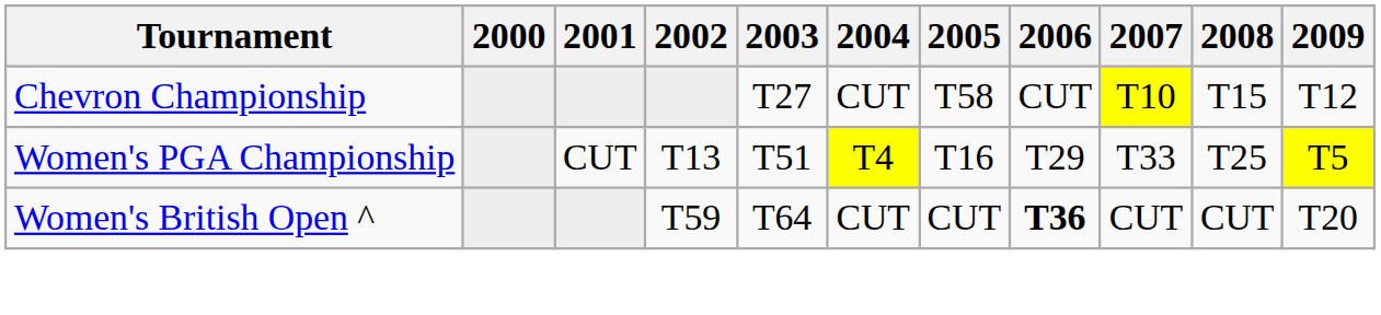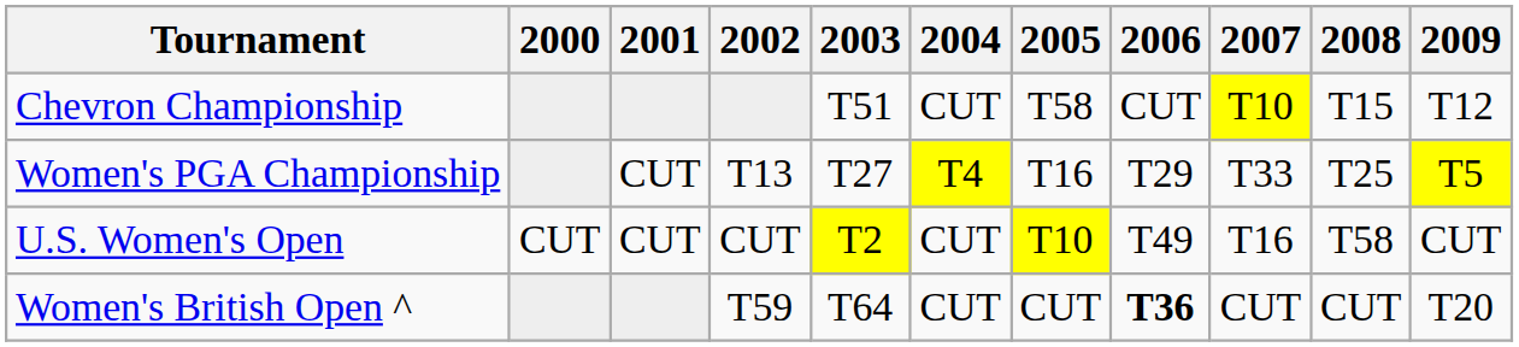 <table class="wikitable" style="font-size:95%;text-align:center;">
 <tr>
 <th>Tournament</th>
 <th>2000</th>
 <th>2001</th>
 <th>2002</th>
 <th>2003</th>
 <th>2004</th>
 <th>2005</th>
 <th>2006</th>
 <th>2007</th>
 <th>2008</th>
 <th>2009</th>
 </tr>
 <tr>
 <td align=left><a href='#'>Chevron Championship</a></td>
 <td style="background:#eeeeee;"></td>
 <td style="background:#eeeeee;"></td>
 <td style="background:#eeeeee;"></td>
-<td>T27</td>
+<td>T51</td>
 <td>CUT</td>
 <td>T58</td>
 <td>CUT</td>
 <td style="background:yellow;">T10</td>
 <td>T15</td>
 <td>T12</td>
 </tr>
 <tr>
 <td align=left><a href='#'>Women's PGA Championship</a></td>
 <td style="background:#eeeeee;"></td>
 <td>CUT</td>
 <td>T13</td>
-<td>T51</td>
+<td>T27</td>
 <td style="background:yellow;">T4</td>
 <td>T16</td>
 <td>T29</td>
 <td>T33</td>
 <td>T25</td>
 <td style="background:yellow;">T5</td>
+</tr>
+<tr>
+<td align=left><a href='#'>U.S. Women's Open</a></td>
+<td>CUT</td>
+<td>CUT</td>
+<td>CUT</td>
+<td style="background:yellow;">T2</td>
+<td>CUT</td>
+<td style="background:yellow;">T10</td>
+<td>T49</td>
+<td>T16</td>
+<td>T58</td>
+<td>CUT</td>
 </tr>
 <tr>
 <td align=left><a href='#'>Women's British Open</a> ^</td>
 <td style="background:#eeeeee;"></td>
 <td style="background:#eeeeee;"></td>
 <td>T59</td>
 <td>T64</td>
 <td>CUT</td>
 <td>CUT</td>
 <td><strong>T36</strong></td>
 <td>CUT</td>
 <td>CUT</td>
 <td>T20</td>
 </tr>
 </table>
